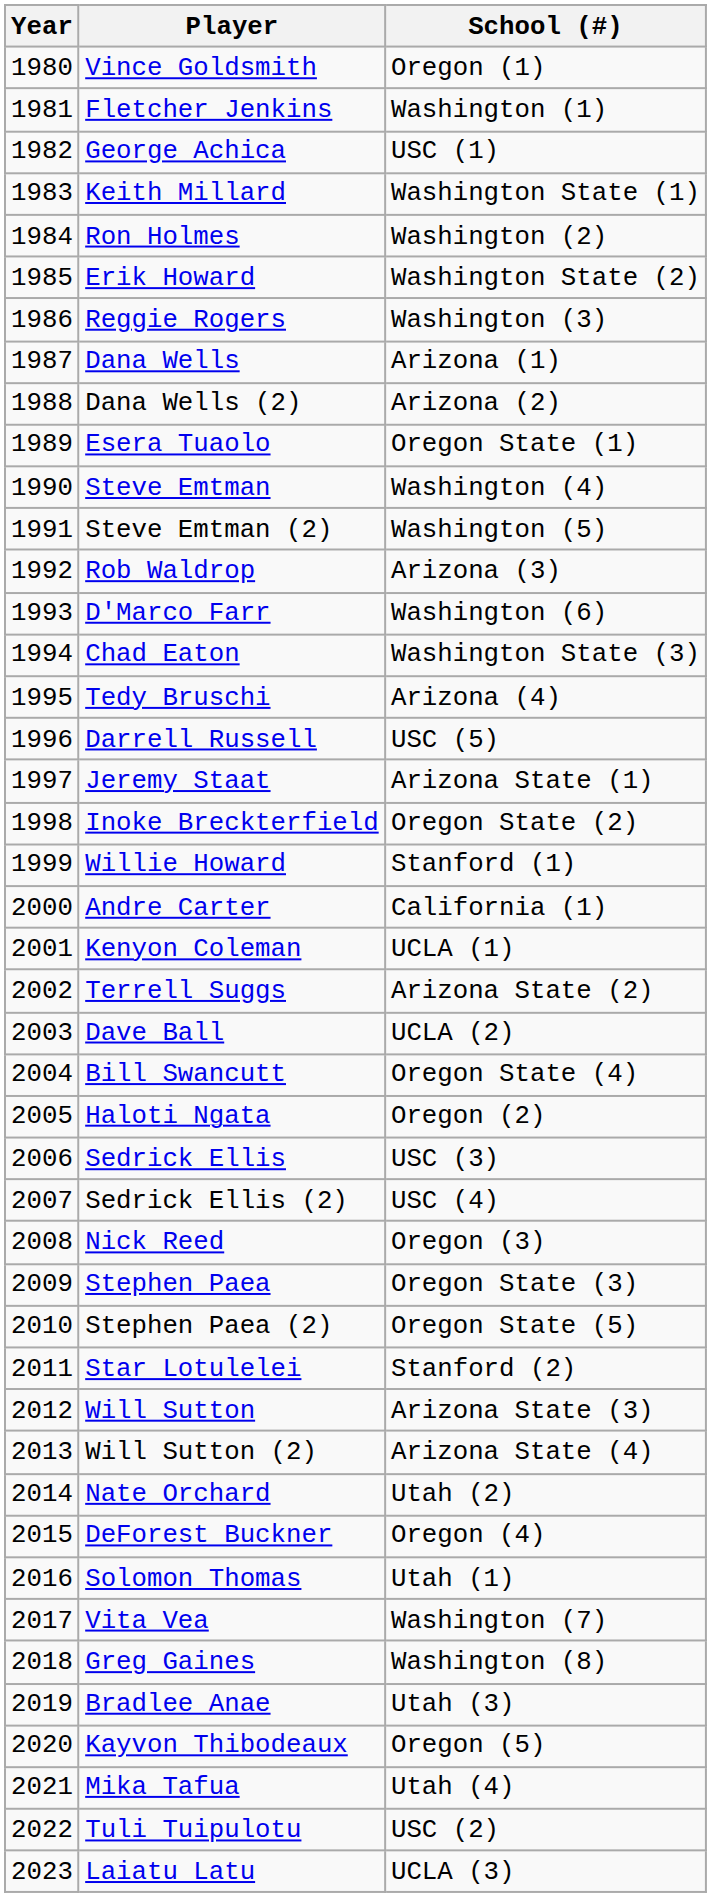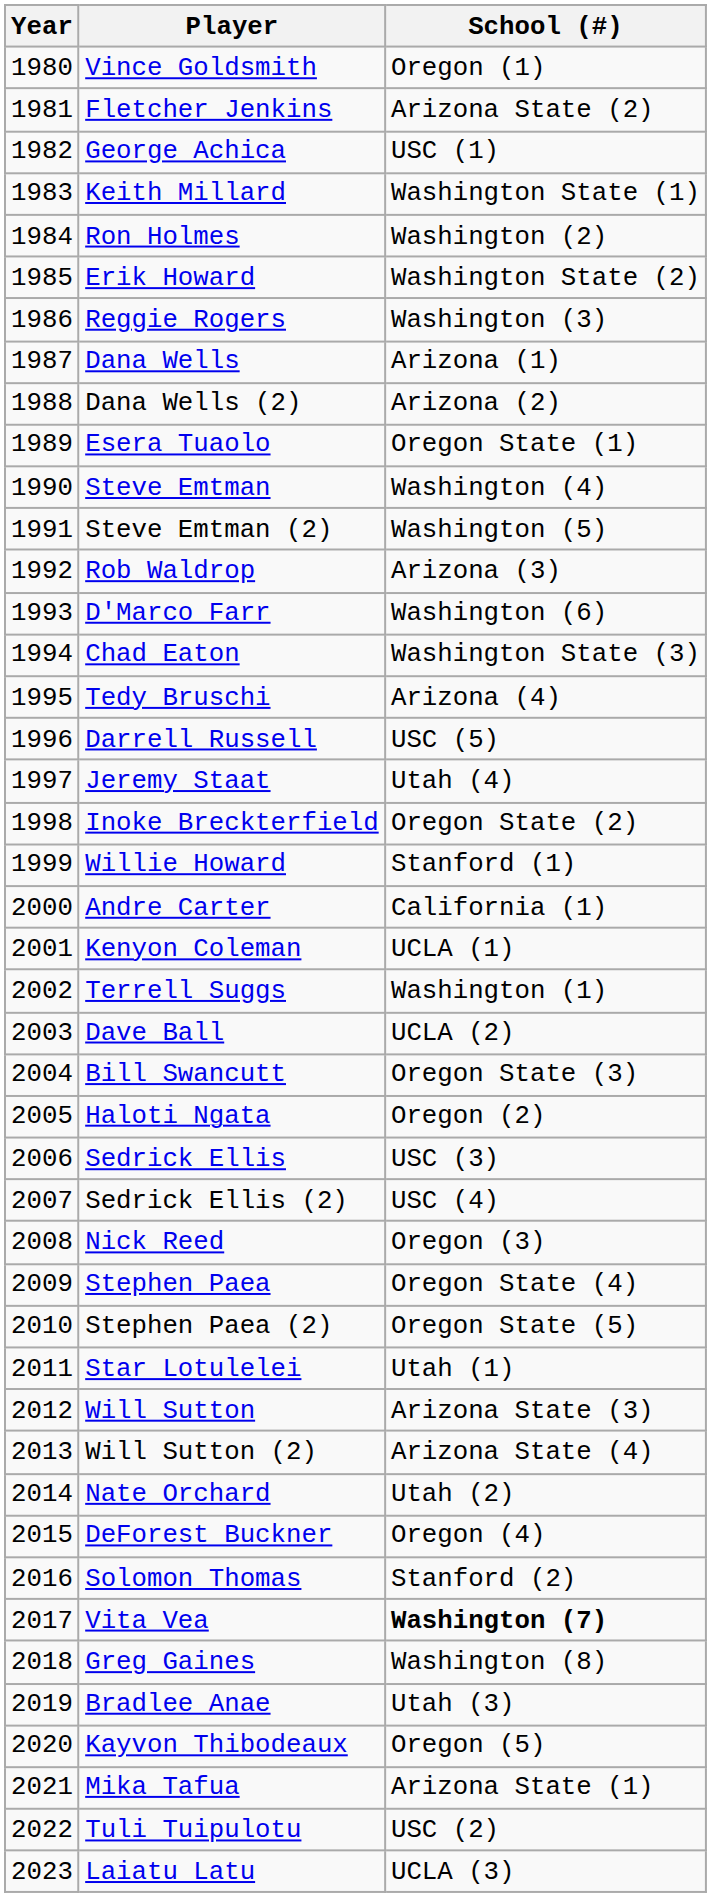 <table class="wikitable">
 <tr>
 <th>Year</th>
 <th>Player</th>
 <th>School (#)</th>
 </tr>
 <tr>
 <td>1980</td>
 <td><a href='#'>Vince Goldsmith</a></td>
 <td>Oregon (1)</td>
 </tr>
 <tr>
 <td>1981</td>
 <td><a href='#'>Fletcher Jenkins</a></td>
-<td>Washington (1)</td>
+<td>Arizona State (2)</td>
 </tr>
 <tr>
 <td>1982</td>
 <td><a href='#'>George Achica</a></td>
 <td>USC (1)</td>
 </tr>
 <tr>
 <td>1983</td>
 <td><a href='#'>Keith Millard</a></td>
 <td>Washington State (1)</td>
 </tr>
 <tr>
 <td>1984</td>
 <td><a href='#'>Ron Holmes</a></td>
 <td>Washington (2)</td>
 </tr>
 <tr>
 <td>1985</td>
 <td><a href='#'>Erik Howard</a></td>
 <td>Washington State (2)</td>
 </tr>
 <tr>
 <td>1986</td>
 <td><a href='#'>Reggie Rogers</a></td>
 <td>Washington (3)</td>
 </tr>
 <tr>
 <td>1987</td>
 <td><a href='#'>Dana Wells</a></td>
 <td>Arizona (1)</td>
 </tr>
 <tr>
 <td>1988</td>
 <td>Dana Wells (2)</td>
 <td>Arizona (2)</td>
 </tr>
 <tr>
 <td>1989</td>
 <td><a href='#'>Esera Tuaolo</a></td>
 <td>Oregon State (1)</td>
 </tr>
 <tr>
 <td>1990</td>
 <td><a href='#'>Steve Emtman</a></td>
 <td>Washington (4)</td>
 </tr>
 <tr>
 <td>1991</td>
 <td>Steve Emtman (2)</td>
 <td>Washington (5)</td>
 </tr>
 <tr>
 <td>1992</td>
 <td><a href='#'>Rob Waldrop</a></td>
 <td>Arizona (3)</td>
 </tr>
 <tr>
 <td>1993</td>
 <td><a href='#'>D'Marco Farr</a></td>
 <td>Washington (6)</td>
 </tr>
 <tr>
 <td>1994</td>
 <td><a href='#'>Chad Eaton</a></td>
 <td>Washington State (3)</td>
 </tr>
 <tr>
 <td>1995</td>
 <td><a href='#'>Tedy Bruschi</a></td>
 <td>Arizona (4)</td>
 </tr>
 <tr>
 <td>1996</td>
 <td><a href='#'>Darrell Russell</a></td>
 <td>USC (5)</td>
 </tr>
 <tr>
 <td>1997</td>
 <td><a href='#'>Jeremy Staat</a></td>
-<td>Arizona State (1)</td>
+<td>Utah (4)</td>
 </tr>
 <tr>
 <td>1998</td>
 <td><a href='#'>Inoke Breckterfield</a></td>
 <td>Oregon State (2)</td>
 </tr>
 <tr>
 <td>1999</td>
 <td><a href='#'>Willie Howard</a></td>
 <td>Stanford (1)</td>
 </tr>
 <tr>
 <td>2000</td>
 <td><a href='#'>Andre Carter</a></td>
 <td>California (1)</td>
 </tr>
 <tr>
 <td>2001</td>
 <td><a href='#'>Kenyon Coleman</a></td>
 <td>UCLA (1)</td>
 </tr>
 <tr>
 <td>2002</td>
 <td><a href='#'>Terrell Suggs</a></td>
-<td>Arizona State (2)</td>
+<td>Washington (1)</td>
 </tr>
 <tr>
 <td>2003</td>
 <td><a href='#'>Dave Ball</a></td>
 <td>UCLA (2)</td>
 </tr>
 <tr>
 <td>2004</td>
 <td><a href='#'>Bill Swancutt</a></td>
-<td>Oregon State (4)</td>
+<td>Oregon State (3)</td>
 </tr>
 <tr>
 <td>2005</td>
 <td><a href='#'>Haloti Ngata</a></td>
 <td>Oregon (2)</td>
 </tr>
 <tr>
 <td>2006</td>
 <td><a href='#'>Sedrick Ellis</a></td>
 <td>USC (3)</td>
 </tr>
 <tr>
 <td>2007</td>
 <td>Sedrick Ellis (2)</td>
 <td>USC (4)</td>
 </tr>
 <tr>
 <td>2008</td>
 <td><a href='#'>Nick Reed</a></td>
 <td>Oregon (3)</td>
 </tr>
 <tr>
 <td>2009</td>
 <td><a href='#'>Stephen Paea</a></td>
-<td>Oregon State (3)</td>
+<td>Oregon State (4)</td>
 </tr>
 <tr>
 <td>2010</td>
 <td>Stephen Paea (2)</td>
 <td>Oregon State (5)</td>
 </tr>
 <tr>
 <td>2011</td>
 <td><a href='#'>Star Lotulelei</a></td>
-<td>Stanford (2)</td>
+<td>Utah (1)</td>
 </tr>
 <tr>
 <td>2012</td>
 <td><a href='#'>Will Sutton</a></td>
 <td>Arizona State (3)</td>
 </tr>
 <tr>
 <td>2013</td>
 <td>Will Sutton (2)</td>
 <td>Arizona State (4)</td>
 </tr>
 <tr>
 <td>2014</td>
 <td><a href='#'>Nate Orchard</a></td>
 <td>Utah (2)</td>
 </tr>
 <tr>
 <td>2015</td>
 <td><a href='#'>DeForest Buckner</a></td>
 <td>Oregon (4)</td>
 </tr>
 <tr>
 <td>2016</td>
 <td><a href='#'>Solomon Thomas</a></td>
-<td>Utah (1)</td>
+<td>Stanford (2)</td>
 </tr>
 <tr>
 <td>2017</td>
 <td><a href='#'>Vita Vea</a></td>
-<td>Washington (7)</td>
+<td><strong>Washington (7)</strong></td>
 </tr>
 <tr>
 <td>2018</td>
 <td><a href='#'>Greg Gaines</a></td>
 <td>Washington (8)</td>
 </tr>
 <tr>
 <td>2019</td>
 <td><a href='#'>Bradlee Anae</a></td>
 <td>Utah (3)</td>
 </tr>
 <tr>
 <td>2020</td>
 <td><a href='#'>Kayvon Thibodeaux</a></td>
 <td>Oregon (5)</td>
 </tr>
 <tr>
 <td>2021</td>
 <td><a href='#'>Mika Tafua</a></td>
-<td>Utah (4)</td>
+<td>Arizona State (1)</td>
 </tr>
 <tr>
 <td>2022</td>
 <td><a href='#'>Tuli Tuipulotu</a></td>
 <td>USC (2)</td>
 </tr>
 <tr>
 <td>2023</td>
 <td><a href='#'>Laiatu Latu</a></td>
 <td>UCLA (3)</td>
 </tr>
 </table>
